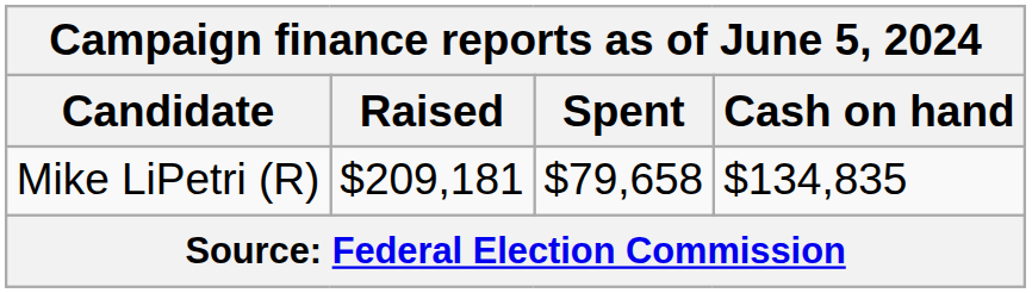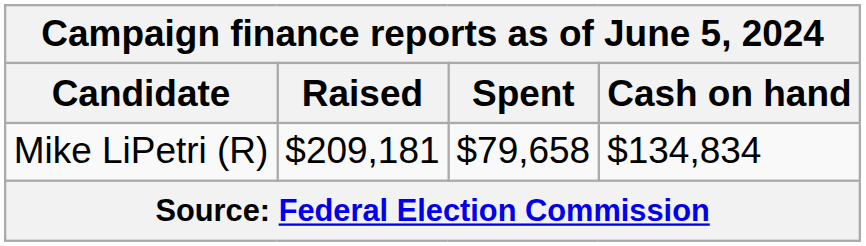 <table class="wikitable sortable">
 <tr>
 <th colspan=4>Campaign finance reports as of June 5, 2024</th>
 </tr>
 <tr style="text-align:center;">
 <th>Candidate</th>
 <th>Raised</th>
 <th>Spent</th>
 <th>Cash on hand</th>
 </tr>
 <tr>
 <td>Mike LiPetri (R)</td>
 <td>$209,181</td>
 <td>$79,658</td>
-<td>$134,835</td>
+<td>$134,834</td>
 </tr>
 <tr>
 <th colspan="4"><small>Source: <a href='#'>Federal Election Commission</a></small></th>
 </tr>
 </table>
